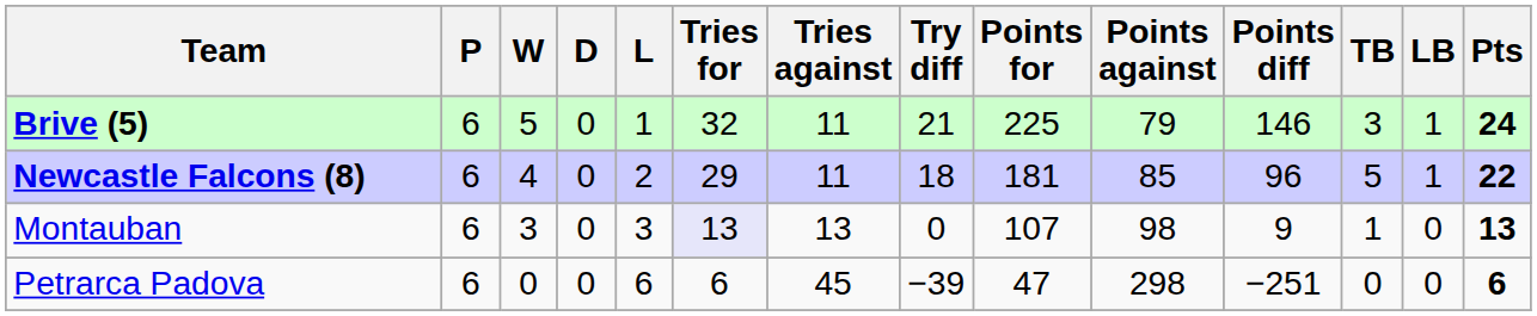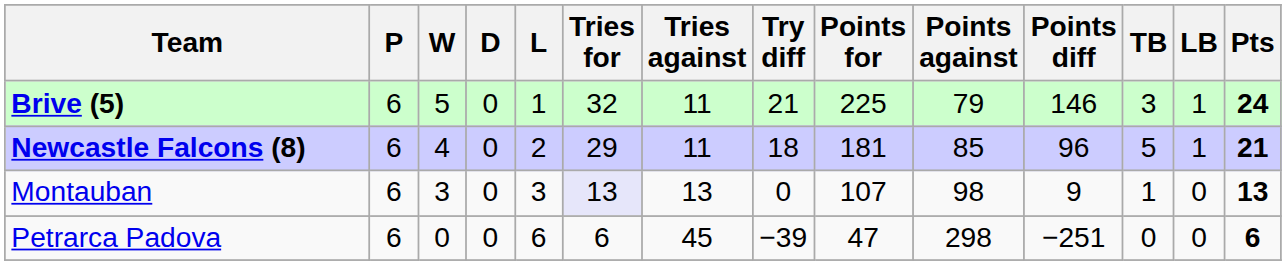 <table class="wikitable" style="text-align: center;">
 <tr>
 <th width="200">Team</th>
 <th width="20">P</th>
 <th width="20">W</th>
 <th width="20">D</th>
 <th width="20">L</th>
 <th width="20">Tries for</th>
 <th width="20">Tries against</th>
 <th width="20">Try diff</th>
 <th width="20">Points for</th>
 <th width="20">Points against</th>
 <th width="25">Points diff</th>
 <th width="20">TB</th>
 <th width="20">LB</th>
 <th width="20">Pts</th>
 </tr>
 <tr bgcolor="#ccffcc">
 <td align="left"> <strong><a href='#'>Brive</a> (5)</strong></td>
 <td>6</td>
 <td>5</td>
 <td>0</td>
 <td>1</td>
 <td>32</td>
 <td>11</td>
 <td>21</td>
 <td>225</td>
 <td>79</td>
 <td>146</td>
 <td>3</td>
 <td>1</td>
 <td><strong>24</strong></td>
 </tr>
 <tr bgcolor="#ccccff">
 <td align="left"> <strong><a href='#'>Newcastle Falcons</a> (8)</strong></td>
 <td>6</td>
 <td>4</td>
 <td>0</td>
 <td>2</td>
 <td>29</td>
 <td>11</td>
 <td>18</td>
 <td>181</td>
 <td>85</td>
 <td>96</td>
 <td>5</td>
 <td>1</td>
-<td><strong>22</strong></td>
+<td><strong>21</strong></td>
 </tr>
 <tr>
 <td align="left"> <a href='#'>Montauban</a></td>
 <td>6</td>
 <td>3</td>
 <td>0</td>
 <td>3</td>
 <td style="background: lavender;">13</td>
 <td>13</td>
 <td>0</td>
 <td>107</td>
 <td>98</td>
 <td>9</td>
 <td>1</td>
 <td>0</td>
 <td><strong>13</strong></td>
 </tr>
 <tr>
 <td align="left"> <a href='#'>Petrarca Padova</a></td>
 <td>6</td>
 <td>0</td>
 <td>0</td>
 <td>6</td>
 <td>6</td>
 <td>45</td>
 <td>−39</td>
 <td>47</td>
 <td>298</td>
 <td>−251</td>
 <td>0</td>
 <td>0</td>
 <td><strong>6</strong></td>
 </tr>
 </table>
